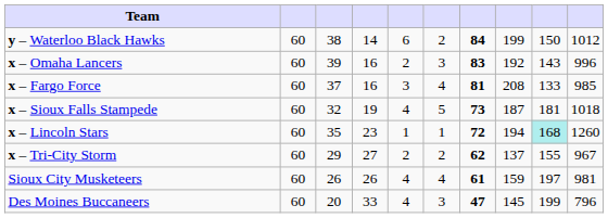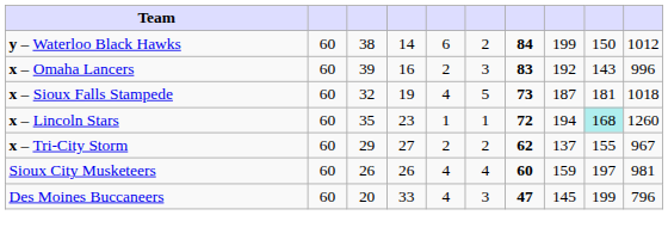 <table class="wikitable" style="text-align:center">
 <tr>
 <th style="background:#ddf; width:46%;">Team</th>
 <th style="background:#ddf; width:6%;"></th>
 <th style="background:#ddf; width:6%;"></th>
 <th style="background:#ddf; width:6%;"></th>
 <th style="background:#ddf; width:6%;"></th>
 <th style="background:#ddf; width:6%;"></th>
 <th style="background:#ddf; width:6%;"></th>
 <th style="background:#ddf; width:6%;"></th>
 <th style="background:#ddf; width:6%;"></th>
 <th style="background:#ddf; width:6%;"></th>
 </tr>
 <tr>
 <td align=left><strong>y</strong> – <a href='#'>Waterloo Black Hawks</a></td>
 <td>60</td>
 <td>38</td>
 <td>14</td>
 <td>6</td>
 <td>2</td>
 <td><strong>84</strong></td>
 <td>199</td>
 <td>150</td>
 <td>1012</td>
 </tr>
 <tr>
 <td align=left><strong>x</strong> – <a href='#'>Omaha Lancers</a></td>
 <td>60</td>
 <td>39</td>
 <td>16</td>
 <td>2</td>
 <td>3</td>
 <td><strong>83</strong></td>
 <td>192</td>
 <td>143</td>
 <td>996</td>
-</tr>
-<tr>
-<td align=left><strong>x</strong> – <a href='#'>Fargo Force</a></td>
-<td>60</td>
-<td>37</td>
-<td>16</td>
-<td>3</td>
-<td>4</td>
-<td><strong>81</strong></td>
-<td>208</td>
-<td>133</td>
-<td>985</td>
 </tr>
 <tr>
 <td align=left><strong>x</strong> – <a href='#'>Sioux Falls Stampede</a></td>
 <td>60</td>
 <td>32</td>
 <td>19</td>
 <td>4</td>
 <td>5</td>
 <td><strong>73</strong></td>
 <td>187</td>
 <td>181</td>
 <td>1018</td>
 </tr>
 <tr>
 <td align=left><strong>x</strong> – <a href='#'>Lincoln Stars</a></td>
 <td>60</td>
 <td>35</td>
 <td>23</td>
 <td>1</td>
 <td>1</td>
 <td><strong>72</strong></td>
 <td>194</td>
 <td style="background: paleturquoise;">168</td>
 <td>1260</td>
 </tr>
 <tr>
 <td align=left><strong>x</strong> – <a href='#'>Tri-City Storm</a></td>
 <td>60</td>
 <td>29</td>
 <td>27</td>
 <td>2</td>
 <td>2</td>
 <td><strong>62</strong></td>
 <td>137</td>
 <td>155</td>
 <td>967</td>
 </tr>
 <tr>
 <td align=left><a href='#'>Sioux City Musketeers</a></td>
 <td>60</td>
 <td>26</td>
 <td>26</td>
 <td>4</td>
 <td>4</td>
-<td><strong>61</strong></td>
+<td><strong>60</strong></td>
 <td>159</td>
 <td>197</td>
 <td>981</td>
 </tr>
 <tr>
 <td align=left><a href='#'>Des Moines Buccaneers</a></td>
 <td>60</td>
 <td>20</td>
 <td>33</td>
 <td>4</td>
 <td>3</td>
 <td><strong>47</strong></td>
 <td>145</td>
 <td>199</td>
 <td>796</td>
 </tr>
 </table>
